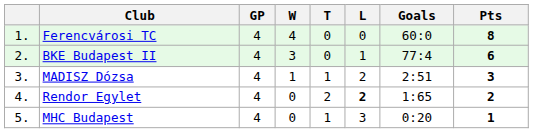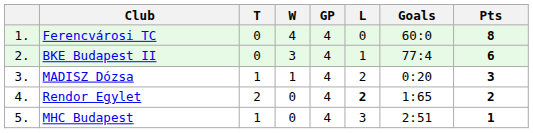 <table class="wikitable">
 <tr>
 <th width="30"></th>
 <th width="200">Club</th>
+<th width="30">T</th>
+<th width="30">W</th>
 <th width="30">GP</th>
-<th width="30">W</th>
-<th width="30">T</th>
 <th width="30">L</th>
 <th width="70">Goals</th>
 <th width="70">Pts</th>
 </tr>
 <tr bgcolor="#e6fae6" align="center">
 <td>1.</td>
 <td align="left"><a href='#'>Ferencvárosi TC</a></td>
+<td>0</td>
 <td>4</td>
 <td>4</td>
-<td>0</td>
 <td>0</td>
 <td>60:0</td>
 <td><strong>8</strong></td>
 </tr>
 <tr bgcolor="#e6fae6" align="center">
 <td>2.</td>
 <td align="left"><a href='#'>BKE Budapest II</a></td>
+<td>0</td>
+<td>3</td>
 <td>4</td>
-<td>3</td>
-<td>0</td>
 <td>1</td>
 <td>77:4</td>
 <td><strong>6</strong></td>
 </tr>
 <tr bgcolor="#FFFFFF" align="center">
 <td>3.</td>
 <td align="left"><a href='#'>MADISZ Dózsa</a></td>
-<td>4</td>
 <td>1</td>
 <td>1</td>
+<td>4</td>
 <td>2</td>
-<td>2:51</td>
+<td>0:20</td>
 <td><strong>3</strong></td>
 </tr>
 <tr bgcolor="#FFFFFF" align="center">
 <td>4.</td>
 <td align="left"><a href='#'>Rendor Egylet</a></td>
+<td>2</td>
+<td>0</td>
 <td>4</td>
-<td>0</td>
-<td>2</td>
 <td><strong>2</strong></td>
 <td>1:65</td>
 <td><strong>2</strong></td>
 </tr>
 <tr bgcolor="#FFFFFF" align="center">
 <td>5.</td>
 <td align="left"><a href='#'>MHC Budapest</a></td>
+<td>1</td>
+<td>0</td>
 <td>4</td>
-<td>0</td>
-<td>1</td>
 <td>3</td>
-<td>0:20</td>
+<td>2:51</td>
 <td><strong>1</strong></td>
 </tr>
 </table>
